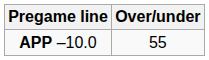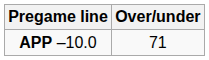 <table class="wikitable">
 <tr align="center">
 <th style=>Pregame line</th>
 <th style=>Over/under</th>
 </tr>
 <tr align="center">
 <td><strong>APP</strong> –10.0</td>
-<td>55</td>
+<td>71</td>
 </tr>
 </table>
